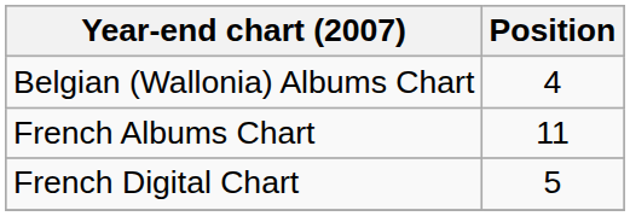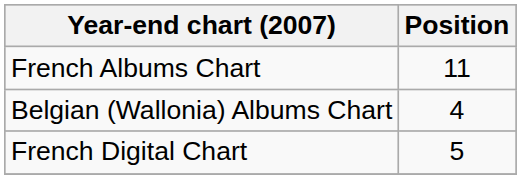 <table class="wikitable sortable">
 <tr>
 <th>Year-end chart (2007)</th>
 <th>Position</th>
 </tr>
 <tr>
+<td>French Albums Chart</td>
+<td align="center">11</td>
+</tr>
+<tr>
 <td>Belgian (Wallonia) Albums Chart</td>
 <td align="center">4</td>
-</tr>
-<tr>
-<td>French Albums Chart</td>
-<td align="center">11</td>
 </tr>
 <tr>
 <td>French Digital Chart</td>
 <td align="center">5</td>
 </tr>
 <tr>
 </tr>
 </table>
